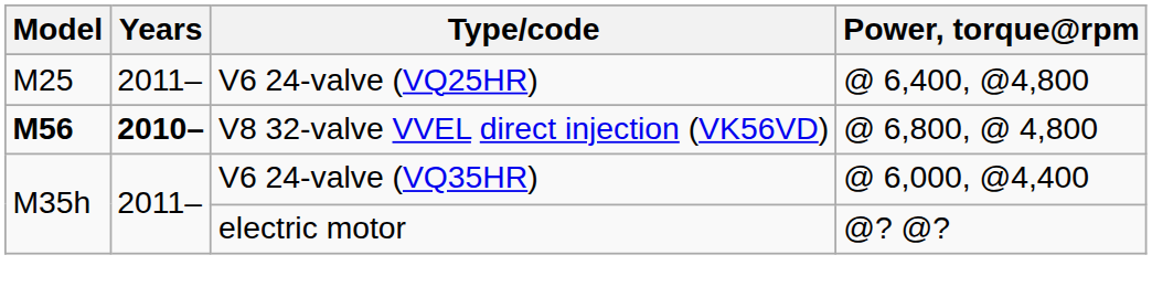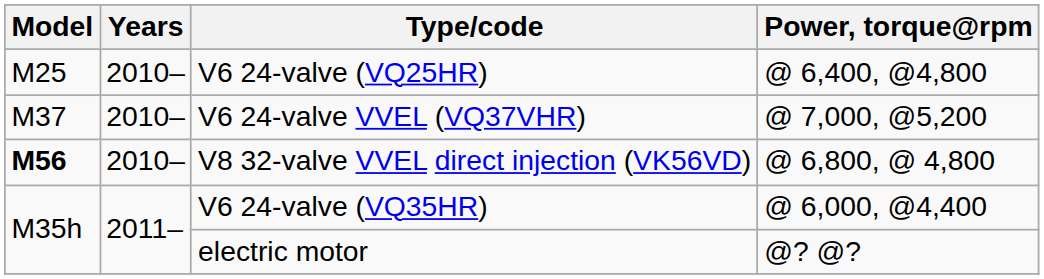 <table class="wikitable sortable collapsible">
 <tr>
 <th>Model</th>
 <th>Years</th>
 <th>Type/code</th>
 <th>Power, torque@rpm</th>
 </tr>
 <tr>
 <td>M25</td>
-<td>2011–</td>
+<td>2010–</td>
 <td> V6 24-valve (<a href='#'>VQ25HR</a>)</td>
 <td> @ 6,400,  @4,800</td>
 </tr>
 <tr>
+<td>M37</td>
+<td>2010–</td>
+<td> V6 24-valve <a href='#'>VVEL</a> (<a href='#'>VQ37VHR</a>)</td>
+<td>@ 7,000,  @5,200</td>
+</tr>
+<tr>
 <td><strong>M56</strong></td>
-<td><strong>2010–</strong></td>
+<td>2010–</td>
 <td> V8 32-valve <a href='#'>VVEL</a> <a href='#'>direct injection</a> (<a href='#'>VK56VD</a>)</td>
 <td> @ 6,800,  @ 4,800</td>
 </tr>
 <tr>
 <td rowspan=2>M35h</td>
 <td rowspan=3>2011–</td>
 <td> V6 24-valve (<a href='#'>VQ35HR</a>)</td>
 <td> @ 6,000,  @4,400</td>
 </tr>
 <tr>
 <td>electric motor</td>
 <td>@?  @?</td>
 </tr>
 </table>
